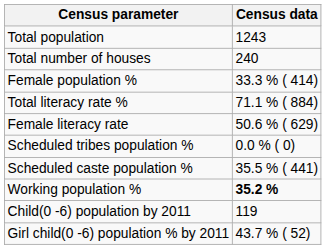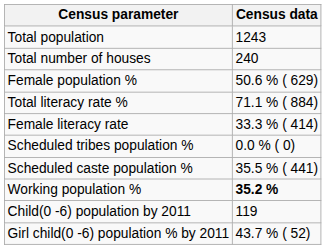 <table class="wikitable">
 <tr>
 <th>Census parameter</th>
 <th>Census data</th>
 </tr>
 <tr>
 <td>Total population</td>
 <td>1243</td>
 </tr>
 <tr>
 <td>Total number of houses</td>
 <td>240</td>
 </tr>
 <tr>
 <td>Female population %</td>
-<td>33.3 % ( 414)</td>
+<td>50.6 % ( 629)</td>
 </tr>
 <tr>
 <td>Total literacy rate %</td>
 <td>71.1 % ( 884)</td>
 </tr>
 <tr>
 <td>Female literacy rate</td>
-<td>50.6 % ( 629)</td>
+<td>33.3 % ( 414)</td>
 </tr>
 <tr>
 <td>Scheduled tribes population %</td>
 <td>0.0 % ( 0)</td>
 </tr>
 <tr>
 <td>Scheduled caste population %</td>
 <td>35.5 % ( 441)</td>
 </tr>
 <tr>
 <td>Working population %</td>
 <td><strong>35.2 %</strong></td>
 </tr>
 <tr>
 <td>Child(0 -6) population by 2011</td>
 <td>119</td>
 </tr>
 <tr>
 <td>Girl child(0 -6) population % by 2011</td>
 <td>43.7 % ( 52)</td>
 </tr>
 </table>
